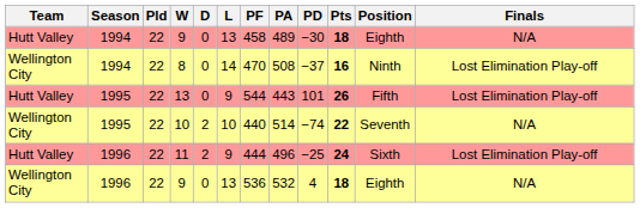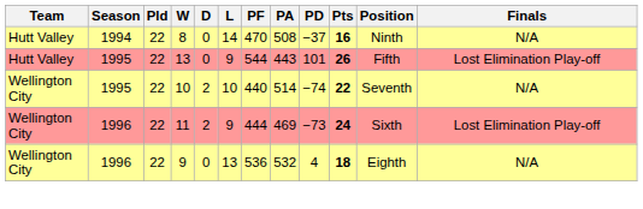 <table class="wikitable sortable" style="text-align:center;">
 <tr>
 <th width=90>Team</th>
 <th width=20>Season</th>
 <th style="width:20px;" abbr="Played">Pld</th>
 <th style="width:20px;" abbr="Won">W</th>
 <th style="width:20px;" abbr="Drawn">D</th>
 <th style="width:20px;" abbr="Lost">L</th>
 <th style="width:20px;" abbr="Points for">PF</th>
 <th style="width:20px;" abbr="Points against">PA</th>
 <th style="width:20px;" abbr="Points difference">PD</th>
 <th style="width:20px;" abbr="Points">Pts</th>
 <th width=50>Position</th>
 <th width=250>Finals</th>
 </tr>
-<tr style="background:#f99;">
+<tr style="background:#ff9;">
 <td style="text-align:left;">Hutt Valley</td>
-<td>1994</td>
-<td>22</td>
-<td>9</td>
-<td>0</td>
-<td>13</td>
-<td>458</td>
-<td>489</td>
-<td>−30</td>
-<td><strong>18</strong></td>
-<td>Eighth</td>
-<td>N/A</td>
-</tr>
-<tr style="background:#ff9;">
-<td style="text-align:left;">Wellington City</td>
 <td>1994</td>
 <td>22</td>
 <td>8</td>
 <td>0</td>
 <td>14</td>
 <td>470</td>
 <td>508</td>
 <td>−37</td>
 <td><strong>16</strong></td>
 <td>Ninth</td>
-<td>Lost Elimination Play-off</td>
+<td>N/A</td>
 </tr>
 <tr style="background:#f99;">
 <td style="text-align:left;">Hutt Valley</td>
 <td>1995</td>
 <td>22</td>
 <td>13</td>
 <td>0</td>
 <td>9</td>
 <td>544</td>
 <td>443</td>
 <td>101</td>
 <td><strong>26</strong></td>
 <td>Fifth</td>
 <td>Lost Elimination Play-off</td>
 </tr>
 <tr style="background:#ff9;">
 <td style="text-align:left;">Wellington City</td>
 <td>1995</td>
 <td>22</td>
 <td>10</td>
 <td>2</td>
 <td>10</td>
 <td>440</td>
 <td>514</td>
 <td>−74</td>
 <td><strong>22</strong></td>
 <td>Seventh</td>
 <td>N/A</td>
 </tr>
 <tr style="background:#f99;">
-<td style="text-align:left;">Hutt Valley</td>
+<td style="text-align:left;">Wellington City</td>
 <td>1996</td>
 <td>22</td>
 <td>11</td>
 <td>2</td>
 <td>9</td>
 <td>444</td>
-<td>496</td>
-<td>−25</td>
+<td>469</td>
+<td>−73</td>
 <td><strong>24</strong></td>
 <td>Sixth</td>
 <td>Lost Elimination Play-off</td>
 </tr>
 <tr style="background:#ff9;">
 <td style="text-align:left;">Wellington City</td>
 <td>1996</td>
 <td>22</td>
 <td>9</td>
 <td>0</td>
 <td>13</td>
 <td>536</td>
 <td>532</td>
 <td>4</td>
 <td><strong>18</strong></td>
 <td>Eighth</td>
 <td>N/A</td>
 </tr>
 </table>
